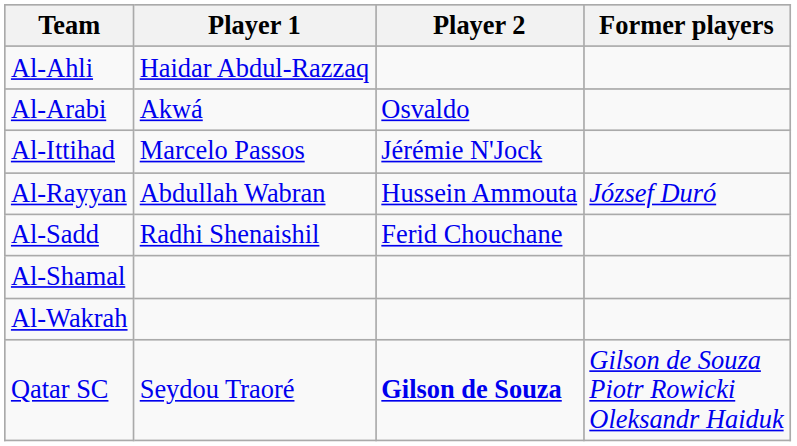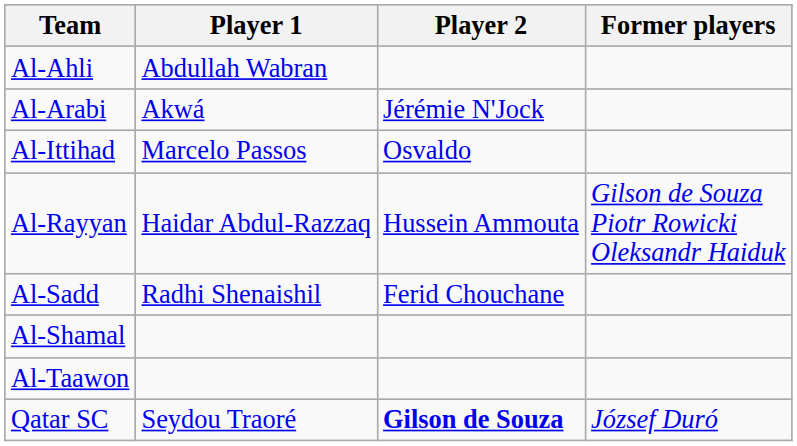 <table class="wikitable">
 <tr>
 <th>Team</th>
 <th>Player 1</th>
 <th>Player 2</th>
 <th>Former players</th>
 </tr>
 <tr>
 <td><a href='#'>Al-Ahli</a></td>
-<td> <a href='#'>Haidar Abdul-Razzaq</a></td>
+<td> <a href='#'>Abdullah Wabran</a></td>
 <td></td>
 <td></td>
 </tr>
 <tr>
 <td><a href='#'>Al-Arabi</a></td>
 <td> <a href='#'>Akwá</a></td>
-<td> <a href='#'>Osvaldo</a></td>
+<td> <a href='#'>Jérémie N'Jock</a></td>
 <td></td>
 </tr>
 <tr>
 <td><a href='#'>Al-Ittihad</a></td>
 <td> <a href='#'>Marcelo Passos</a></td>
-<td> <a href='#'>Jérémie N'Jock</a></td>
+<td> <a href='#'>Osvaldo</a></td>
 <td></td>
 </tr>
 <tr>
 <td><a href='#'>Al-Rayyan</a></td>
-<td> <a href='#'>Abdullah Wabran</a></td>
+<td> <a href='#'>Haidar Abdul-Razzaq</a></td>
 <td> <a href='#'>Hussein Ammouta</a></td>
-<td> <em><a href='#'>József Duró</a></em></td>
+<td> <em><a href='#'>Gilson de Souza</a></em><br> <em><a href='#'>Piotr Rowicki</a></em><br> <em><a href='#'>Oleksandr Haiduk</a></em></td>
 </tr>
 <tr>
 <td><a href='#'>Al-Sadd</a></td>
 <td> <a href='#'>Radhi Shenaishil</a></td>
 <td> <a href='#'>Ferid Chouchane</a></td>
 <td></td>
 </tr>
 <tr>
 <td><a href='#'>Al-Shamal</a></td>
 <td></td>
 <td></td>
 <td></td>
 </tr>
 <tr>
-<td><a href='#'>Al-Wakrah</a></td>
+<td><a href='#'>Al-Taawon</a></td>
 <td></td>
 <td></td>
 <td></td>
 </tr>
 <tr>
 <td><a href='#'>Qatar SC</a></td>
 <td> <a href='#'>Seydou Traoré</a></td>
 <td> <strong><a href='#'>Gilson de Souza</a></strong></td>
-<td> <em><a href='#'>Gilson de Souza</a></em><br> <em><a href='#'>Piotr Rowicki</a></em><br> <em><a href='#'>Oleksandr Haiduk</a></em></td>
+<td> <em><a href='#'>József Duró</a></em></td>
 </tr>
 </table>
